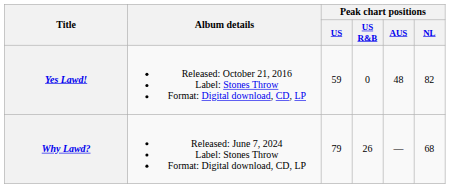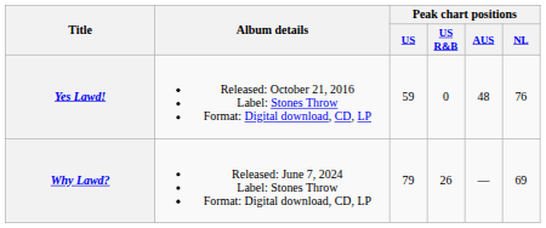 <table class="wikitable plainrowheaders" style="text-align:center;">
 <tr>
 <th rowspan="2" style="width:12em;">Title</th>
 <th rowspan="2" style="width:19em;">Album details</th>
 <th colspan="4">Peak chart positions</th>
 </tr>
 <tr>
 <th style="width:3em;font-size:90%;"><a href='#'>US</a><br></th>
 <th style="width:3em;font-size:90%;"><a href='#'>US<br>R&B</a><br></th>
 <th style="width:3em;font-size:90%;"><a href='#'>AUS</a><br></th>
 <th style="width:3em;font-size:90%;"><a href='#'>NL</a><br></th>
 </tr>
 <tr>
 <th scope="row"><em><a href='#'>Yes Lawd!</a></em></th>
 <td><br><ul><li>Released: October 21, 2016</li><li>Label: <a href='#'>Stones Throw</a></li><li>Format: <a href='#'>Digital download</a>, <a href='#'>CD</a>, <a href='#'>LP</a></li></ul></td>
 <td>59</td>
 <td>0</td>
 <td>48</td>
-<td>82</td>
+<td>76</td>
 </tr>
 <tr>
 <th scope="row"><em><a href='#'>Why Lawd?</a></em></th>
 <td><br><ul><li>Released: June 7, 2024</li><li>Label: Stones Throw</li><li>Format: Digital download, CD, LP</li></ul></td>
 <td>79</td>
 <td>26</td>
 <td>—</td>
-<td>68</td>
+<td>69</td>
 </tr>
 </table>
